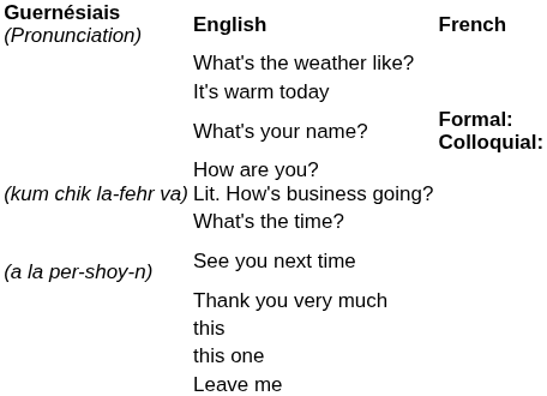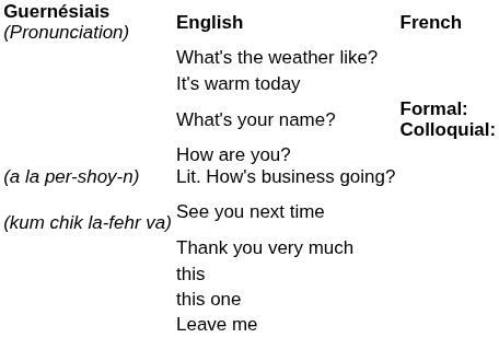 <table>
 <tr>
 <td><strong>Guernésiais</strong><br><em>(Pronunciation)</em></td>
 <td><strong>English</strong></td>
 <td><strong>French</strong></td>
 </tr>
 <tr>
 <td></td>
 <td>What's the weather like?</td>
 <td></td>
 </tr>
 <tr>
 <td></td>
 <td>It's warm today</td>
 <td></td>
 </tr>
 <tr>
 <td></td>
 <td>What's your name?</td>
 <td><strong>Formal: <br>Colloquial: </strong></td>
 </tr>
 <tr>
-<td><br><em>(kum chik la-fehr va)</em></td>
+<td><br><em>(a la per-shoy-n)</em></td>
 <td>How are you?<br>Lit. How's business going?</td>
 <td></td>
 </tr>
 <tr>
-<td></td>
-<td>What's the time?</td>
-<td></td>
-</tr>
-<tr>
-<td><br><em>(a la per-shoy-n)</em></td>
+<td><br><em>(kum chik la-fehr va)</em></td>
 <td>See you next time</td>
 <td></td>
 </tr>
 <tr>
 <td></td>
 <td>Thank you very much</td>
 <td></td>
 </tr>
 <tr>
 <td></td>
 <td>this</td>
 <td></td>
 </tr>
 <tr>
 <td></td>
 <td>this one</td>
 <td></td>
 </tr>
 <tr>
 <td></td>
 <td>Leave me</td>
 <td></td>
 </tr>
 </table>
